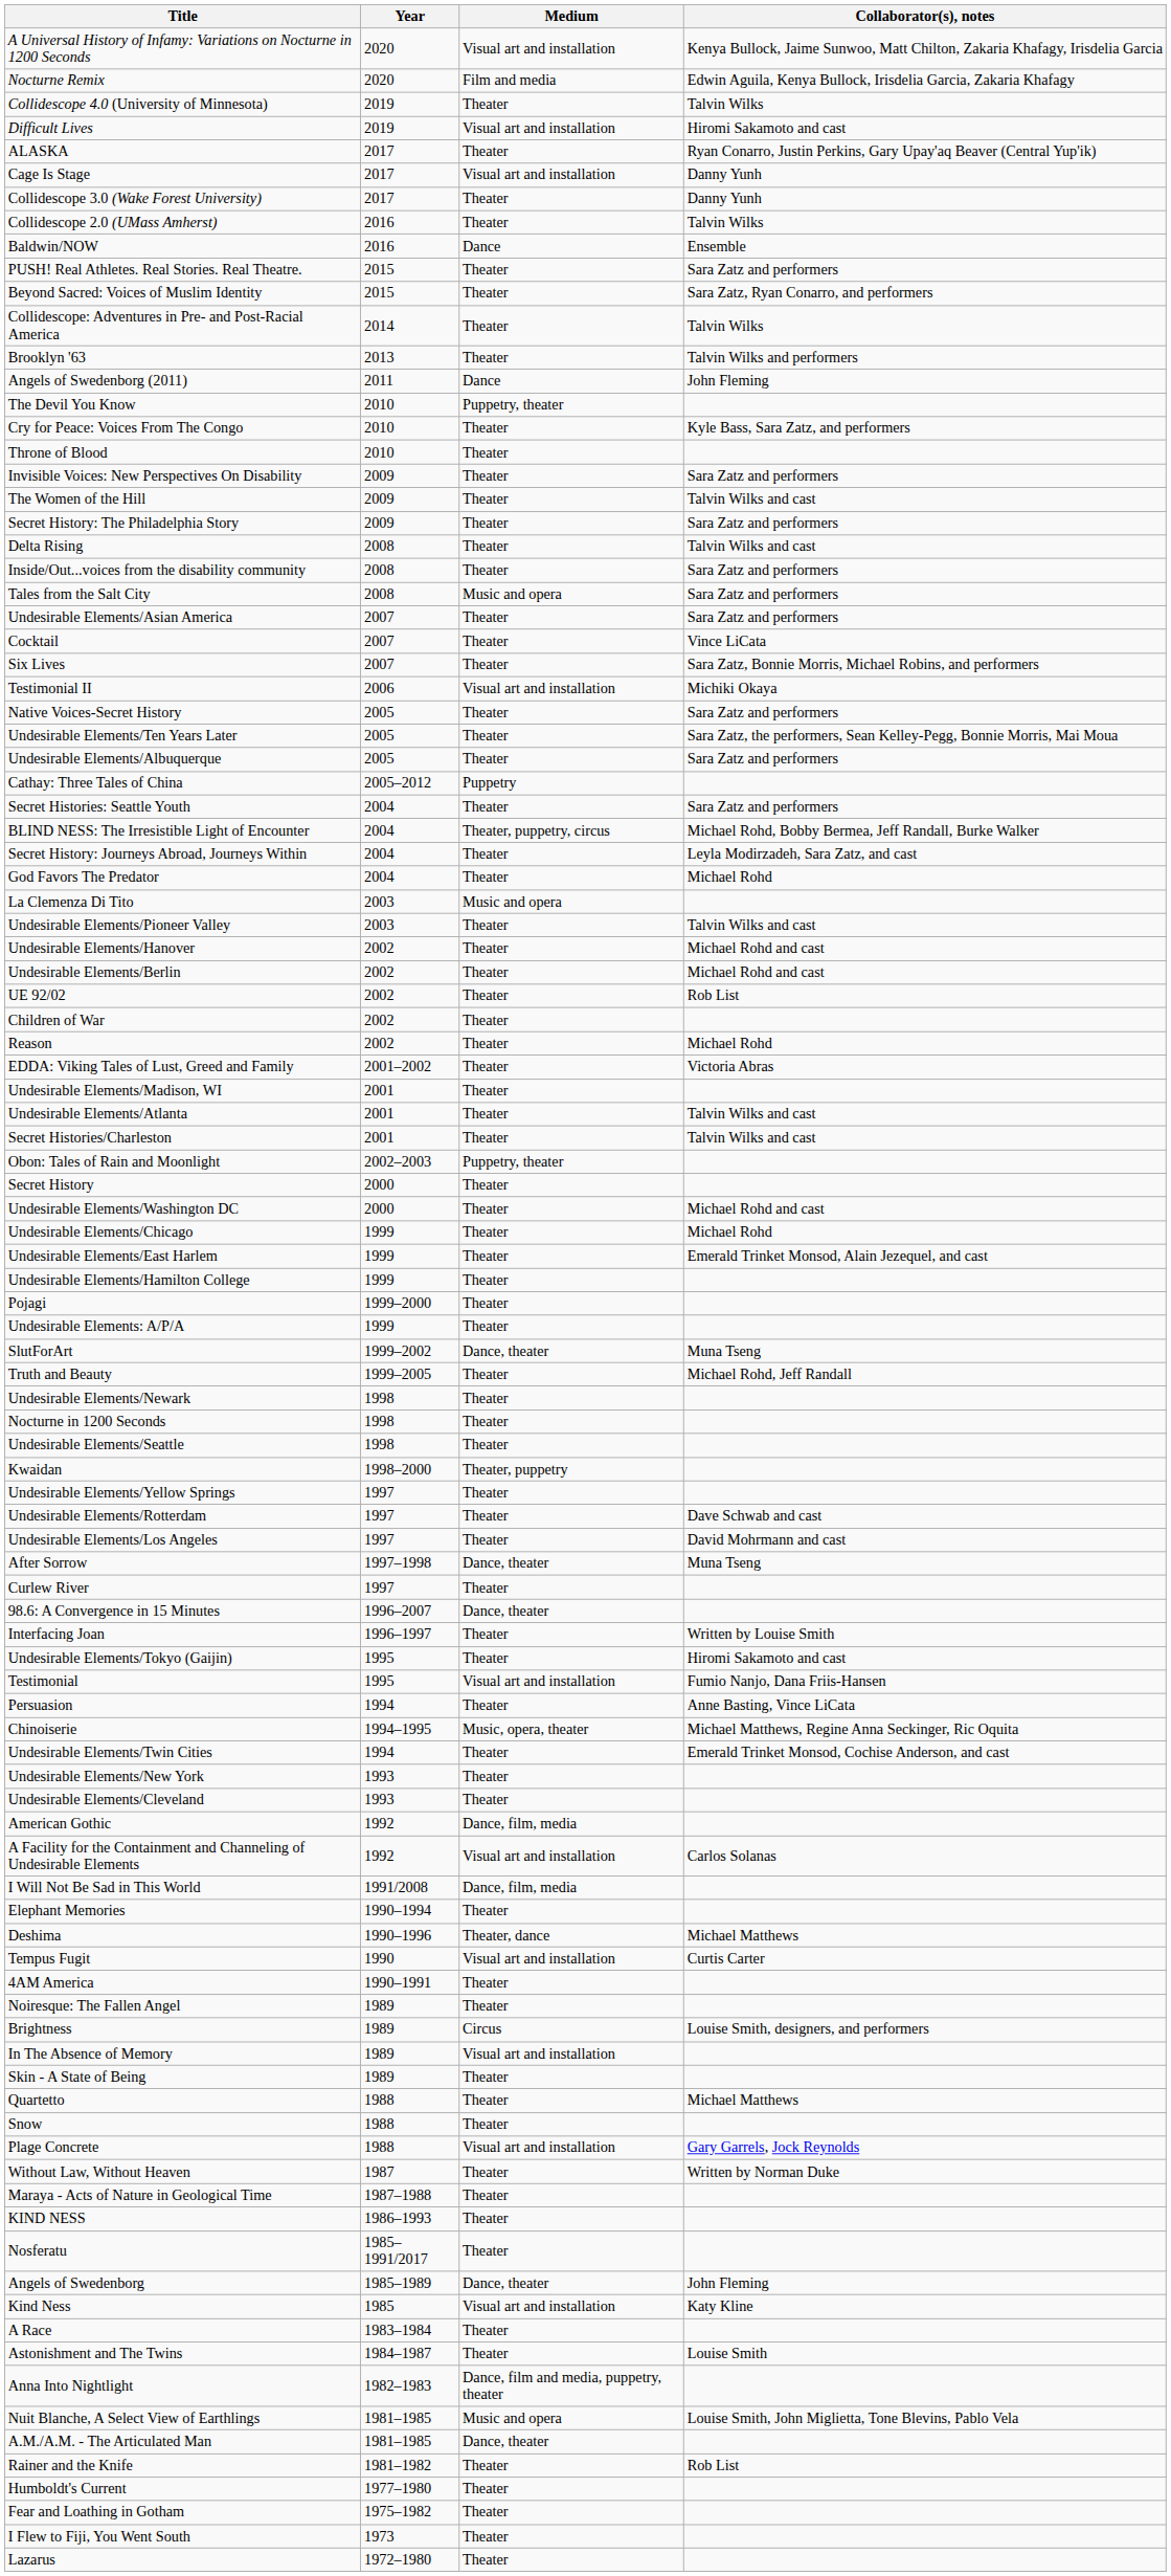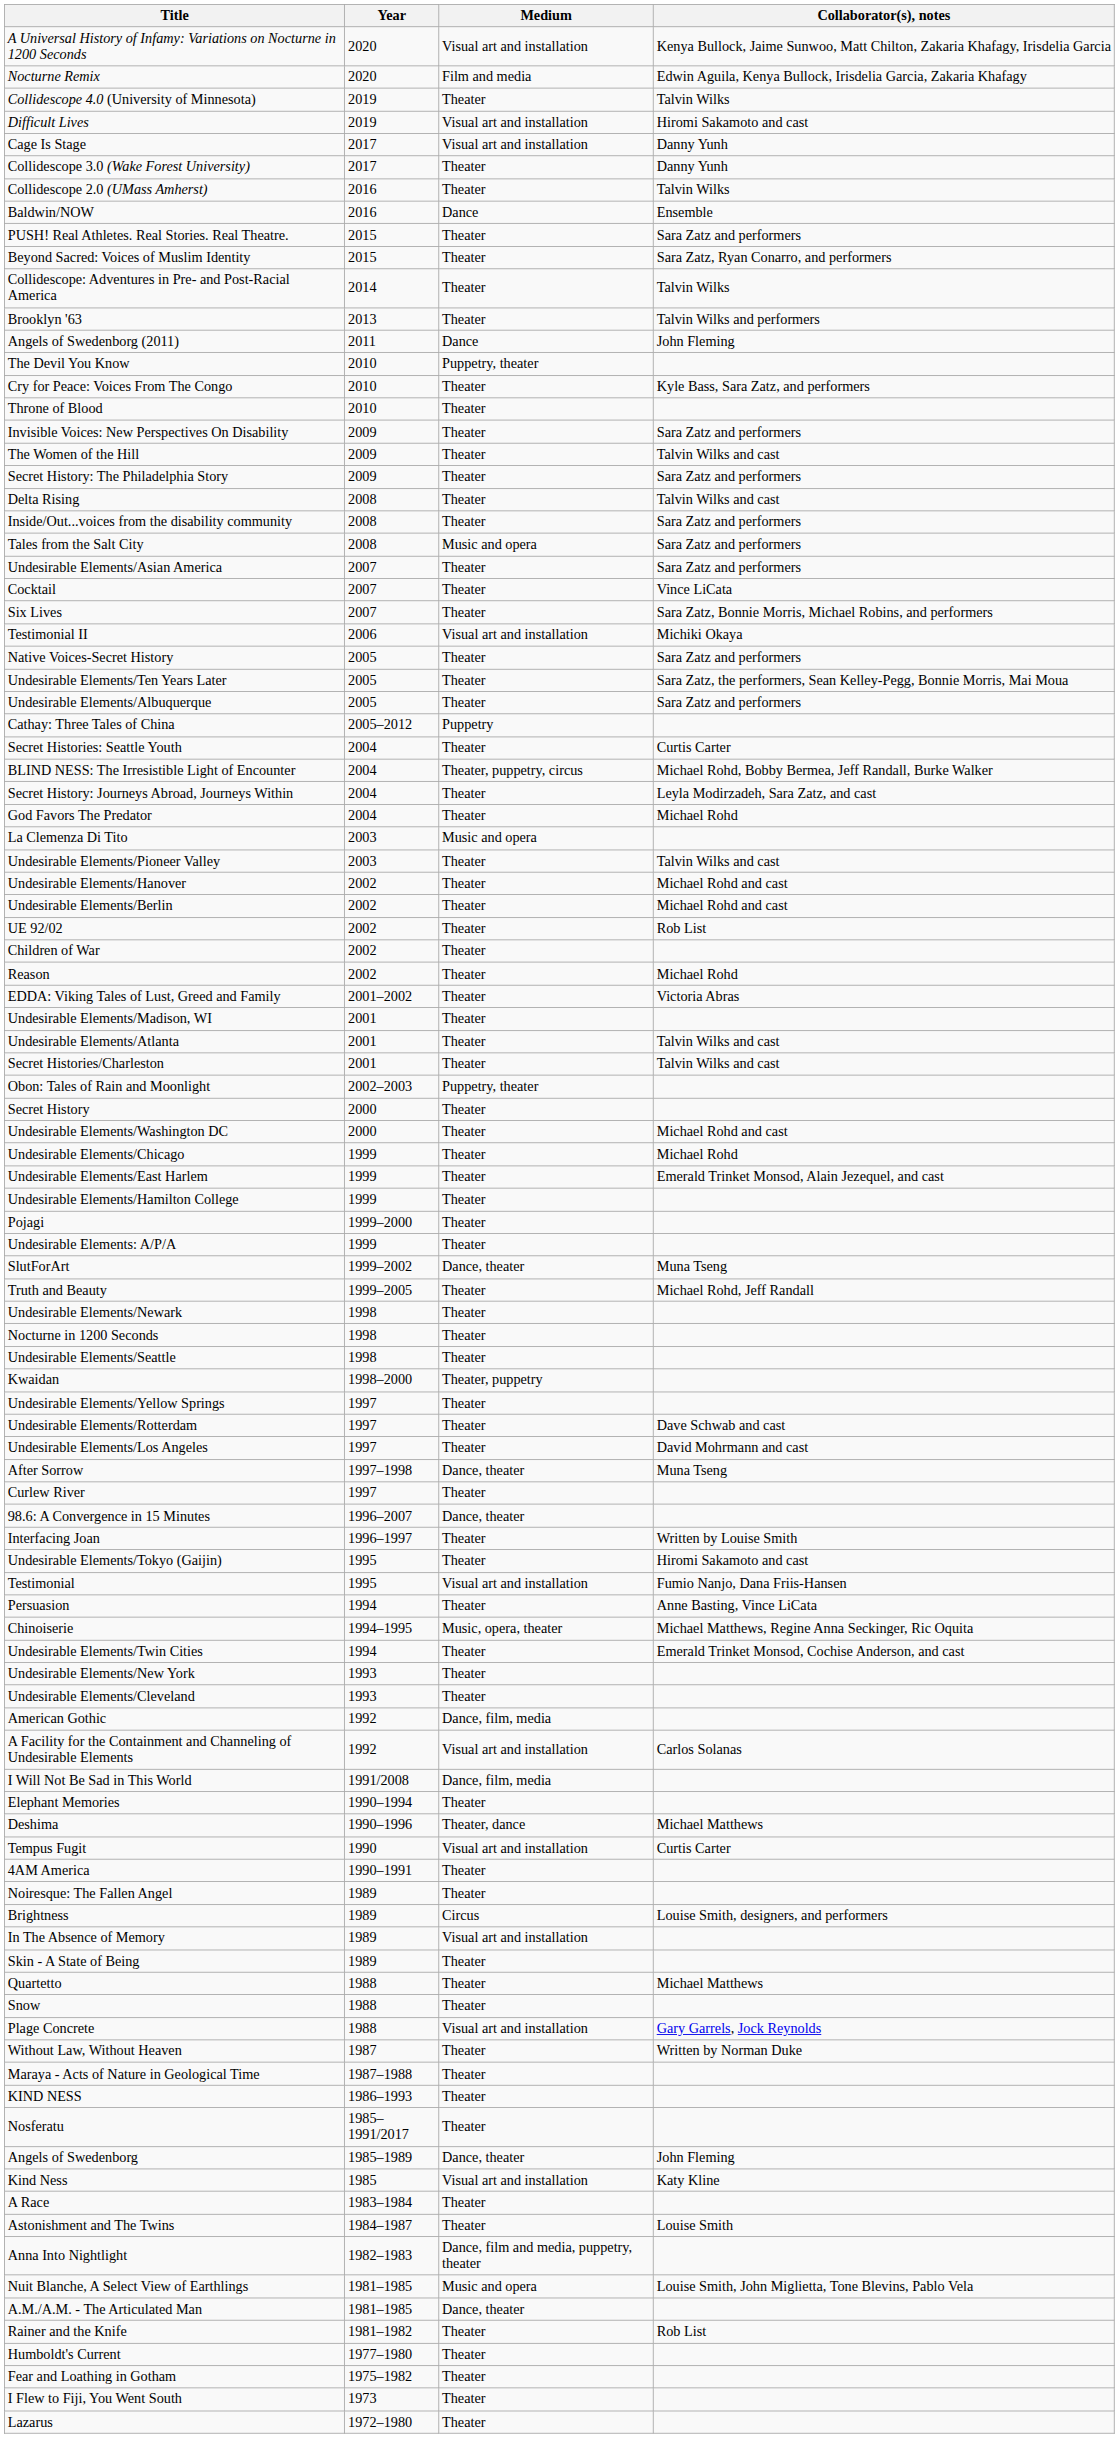 <table class="wikitable sortable">
 <tr>
 <th>Title</th>
 <th>Year</th>
 <th>Medium</th>
 <th>Collaborator(s), notes</th>
 </tr>
 <tr>
 <td><em>A Universal History of Infamy: Variations on Nocturne in 1200 Seconds</em></td>
 <td>2020</td>
 <td style="white-space: nowrap;">Visual art and installation</td>
 <td style="white-space: nowrap;">Kenya Bullock, Jaime Sunwoo, Matt Chilton, Zakaria Khafagy, Irisdelia Garcia</td>
 </tr>
 <tr>
 <td><em>Nocturne Remix</em></td>
 <td>2020</td>
 <td>Film and media</td>
 <td>Edwin Aguila, Kenya Bullock, Irisdelia Garcia, Zakaria Khafagy</td>
 </tr>
 <tr>
 <td><em>Collidescope 4.0</em> (University of Minnesota)</td>
 <td>2019</td>
 <td>Theater</td>
 <td>Talvin Wilks</td>
 </tr>
 <tr>
 <td><em>Difficult Lives</em></td>
 <td>2019</td>
 <td>Visual art and installation</td>
 <td>Hiromi Sakamoto and cast</td>
-</tr>
-<tr>
-<td>ALASKA<em></td>
-<td>2017</td>
-<td>Theater</td>
-<td>Ryan Conarro, Justin Perkins, Gary Upay'aq Beaver (Central Yup'ik)</td>
 </tr>
 <tr>
 <td></em>Cage Is Stage<em></td>
 <td>2017</td>
 <td>Visual art and installation</td>
 <td>Danny Yunh</td>
 </tr>
 <tr>
 <td></em>Collidescope 3.0<em> (Wake Forest University)</td>
 <td>2017</td>
 <td>Theater</td>
 <td>Danny Yunh</td>
 </tr>
 <tr>
 <td></em>Collidescope 2.0<em> (UMass Amherst)</td>
 <td>2016</td>
 <td>Theater</td>
 <td>Talvin Wilks</td>
 </tr>
 <tr>
 <td></em>Baldwin/NOW<em></td>
 <td>2016</td>
 <td>Dance</td>
 <td>Ensemble</td>
 </tr>
 <tr>
 <td></em>PUSH! Real Athletes. Real Stories. Real Theatre.<em></td>
 <td>2015</td>
 <td>Theater</td>
 <td>Sara Zatz and performers</td>
 </tr>
 <tr>
 <td></em>Beyond Sacred: Voices of Muslim Identity<em></td>
 <td>2015</td>
 <td>Theater</td>
 <td>Sara Zatz, Ryan Conarro, and performers</td>
 </tr>
 <tr>
 <td></em>Collidescope: Adventures in Pre- and Post-Racial America<em></td>
 <td>2014</td>
 <td>Theater</td>
 <td>Talvin Wilks</td>
 </tr>
 <tr>
 <td></em>Brooklyn '63<em></td>
 <td>2013</td>
 <td>Theater</td>
 <td>Talvin Wilks and performers</td>
 </tr>
 <tr>
 <td></em>Angels of Swedenborg (2011)<em></td>
 <td>2011</td>
 <td>Dance</td>
 <td>John Fleming</td>
 </tr>
 <tr>
 <td></em>The Devil You Know<em></td>
 <td>2010</td>
 <td>Puppetry, theater</td>
 <td></td>
 </tr>
 <tr>
 <td></em>Cry for Peace: Voices From The Congo<em></td>
 <td>2010</td>
 <td>Theater</td>
 <td>Kyle Bass, Sara Zatz, and performers</td>
 </tr>
 <tr>
 <td></em>Throne of Blood<em></td>
 <td>2010</td>
 <td>Theater</td>
 <td></td>
 </tr>
 <tr>
 <td></em>Invisible Voices: New Perspectives On Disability<em></td>
 <td>2009</td>
 <td>Theater</td>
 <td>Sara Zatz and performers</td>
 </tr>
 <tr>
 <td></em>The Women of the Hill<em></td>
 <td>2009</td>
 <td>Theater</td>
 <td>Talvin Wilks and cast</td>
 </tr>
 <tr>
 <td></em>Secret History: The Philadelphia Story<em></td>
 <td>2009</td>
 <td>Theater</td>
 <td>Sara Zatz and performers</td>
 </tr>
 <tr>
 <td></em>Delta Rising<em></td>
 <td>2008</td>
 <td>Theater</td>
 <td>Talvin Wilks and cast</td>
 </tr>
 <tr>
 <td></em>Inside/Out...voices from the disability community<em></td>
 <td>2008</td>
 <td>Theater</td>
 <td>Sara Zatz and performers</td>
 </tr>
 <tr>
 <td></em>Tales from the Salt City<em></td>
 <td>2008</td>
 <td>Music and opera</td>
 <td>Sara Zatz and performers</td>
 </tr>
 <tr>
 <td></em>Undesirable Elements/Asian America<em></td>
 <td>2007</td>
 <td>Theater</td>
 <td>Sara Zatz and performers</td>
 </tr>
 <tr>
 <td></em>Cocktail<em></td>
 <td>2007</td>
 <td>Theater</td>
 <td>Vince LiCata</td>
 </tr>
 <tr>
 <td></em>Six Lives<em></td>
 <td>2007</td>
 <td>Theater</td>
 <td>Sara Zatz, Bonnie Morris, Michael Robins, and performers</td>
 </tr>
 <tr>
 <td></em>Testimonial II<em></td>
 <td>2006</td>
 <td>Visual art and installation</td>
 <td>Michiki Okaya</td>
 </tr>
 <tr>
 <td></em>Native Voices-Secret History<em></td>
 <td>2005</td>
 <td>Theater</td>
 <td>Sara Zatz and performers</td>
 </tr>
 <tr>
 <td></em>Undesirable Elements/Ten Years Later<em></td>
 <td>2005</td>
 <td>Theater</td>
 <td>Sara Zatz, the performers, Sean Kelley-Pegg, Bonnie Morris, Mai Moua</td>
 </tr>
 <tr>
 <td></em>Undesirable Elements/Albuquerque<em></td>
 <td>2005</td>
 <td>Theater</td>
 <td>Sara Zatz and performers</td>
 </tr>
 <tr>
 <td></em>Cathay: Three Tales of China<em></td>
 <td style="white-space: nowrap;">2005–2012</td>
 <td>Puppetry</td>
 <td></td>
 </tr>
 <tr>
 <td></em>Secret Histories: Seattle Youth<em></td>
 <td>2004</td>
 <td>Theater</td>
-<td>Sara Zatz and performers</td>
+<td>Curtis Carter</td>
 </tr>
 <tr>
 <td></em>BLIND NESS: The Irresistible Light of Encounter<em></td>
 <td>2004</td>
 <td>Theater, puppetry, circus</td>
 <td>Michael Rohd, Bobby Bermea, Jeff Randall, Burke Walker</td>
 </tr>
 <tr>
 <td></em>Secret History: Journeys Abroad, Journeys Within<em></td>
 <td>2004</td>
 <td>Theater</td>
 <td>Leyla Modirzadeh, Sara Zatz, and cast</td>
 </tr>
 <tr>
 <td></em>God Favors The Predator<em></td>
 <td>2004</td>
 <td>Theater</td>
 <td>Michael Rohd</td>
 </tr>
 <tr>
 <td></em>La Clemenza Di Tito<em></td>
 <td>2003</td>
 <td>Music and opera</td>
 <td></td>
 </tr>
 <tr>
 <td></em>Undesirable Elements/Pioneer Valley<em></td>
 <td>2003</td>
 <td>Theater</td>
 <td>Talvin Wilks and cast</td>
 </tr>
 <tr>
 <td></em>Undesirable Elements/Hanover<em></td>
 <td>2002</td>
 <td>Theater</td>
 <td>Michael Rohd and cast</td>
 </tr>
 <tr>
 <td></em>Undesirable Elements/Berlin<em></td>
 <td>2002</td>
 <td>Theater</td>
 <td>Michael Rohd and cast</td>
 </tr>
 <tr>
 <td></em> UE 92/02<em></td>
 <td>2002</td>
 <td>Theater</td>
 <td>Rob List</td>
 </tr>
 <tr>
 <td></em>Children of War<em></td>
 <td>2002</td>
 <td>Theater</td>
 <td></td>
 </tr>
 <tr>
 <td></em>Reason<em></td>
 <td>2002</td>
 <td>Theater</td>
 <td>Michael Rohd</td>
 </tr>
 <tr>
 <td></em>EDDA: Viking Tales of Lust, Greed and Family<em></td>
 <td>2001–2002</td>
 <td>Theater</td>
 <td>Victoria Abras</td>
 </tr>
 <tr>
 <td></em>Undesirable Elements/Madison, WI<em></td>
 <td>2001</td>
 <td>Theater</td>
 <td></td>
 </tr>
 <tr>
 <td></em>Undesirable Elements/Atlanta<em></td>
 <td>2001</td>
 <td>Theater</td>
 <td>Talvin Wilks and cast</td>
 </tr>
 <tr>
 <td></em>Secret Histories/Charleston<em></td>
 <td>2001</td>
 <td>Theater</td>
 <td>Talvin Wilks and cast</td>
 </tr>
 <tr>
 <td></em>Obon: Tales of Rain and Moonlight<em></td>
 <td>2002–2003</td>
 <td>Puppetry, theater</td>
 <td></td>
 </tr>
 <tr>
 <td></em>Secret History<em></td>
 <td>2000</td>
 <td>Theater</td>
 <td></td>
 </tr>
 <tr>
 <td></em>Undesirable Elements/Washington DC<em></td>
 <td>2000</td>
 <td>Theater</td>
 <td>Michael Rohd and cast</td>
 </tr>
 <tr>
 <td></em>Undesirable Elements/Chicago<em></td>
 <td>1999</td>
 <td>Theater</td>
 <td>Michael Rohd</td>
 </tr>
 <tr>
 <td></em>Undesirable Elements/East Harlem<em></td>
 <td>1999</td>
 <td>Theater</td>
 <td>Emerald Trinket Monsod, Alain Jezequel, and cast</td>
 </tr>
 <tr>
 <td></em>Undesirable Elements/Hamilton College<em></td>
 <td>1999</td>
 <td>Theater</td>
 <td></td>
 </tr>
 <tr>
 <td></em>Pojagi<em></td>
 <td>1999–2000</td>
 <td>Theater</td>
 <td></td>
 </tr>
 <tr>
 <td></em>Undesirable Elements: A/P/A<em></td>
 <td>1999</td>
 <td>Theater</td>
 <td></td>
 </tr>
 <tr>
 <td></em>SlutForArt<em></td>
 <td>1999–2002</td>
 <td>Dance, theater</td>
 <td>Muna Tseng</td>
 </tr>
 <tr>
 <td></em>Truth and Beauty<em></td>
 <td>1999–2005</td>
 <td>Theater</td>
 <td>Michael Rohd, Jeff Randall</td>
 </tr>
 <tr>
 <td></em>Undesirable Elements/Newark<em></td>
 <td>1998</td>
 <td>Theater</td>
 <td></td>
 </tr>
 <tr>
 <td></em>Nocturne in 1200 Seconds<em></td>
 <td>1998</td>
 <td>Theater</td>
 <td></td>
 </tr>
 <tr>
 <td></em>Undesirable Elements/Seattle<em></td>
 <td>1998</td>
 <td>Theater</td>
 <td></td>
 </tr>
 <tr>
 <td></em>Kwaidan<em></td>
 <td>1998–2000</td>
 <td>Theater, puppetry</td>
 <td></td>
 </tr>
 <tr>
 <td></em>Undesirable Elements/Yellow Springs<em></td>
 <td>1997</td>
 <td>Theater</td>
 <td></td>
 </tr>
 <tr>
 <td></em>Undesirable Elements/Rotterdam<em></td>
 <td>1997</td>
 <td>Theater</td>
 <td>Dave Schwab and cast</td>
 </tr>
 <tr>
 <td></em>Undesirable Elements/Los Angeles<em></td>
 <td>1997</td>
 <td>Theater</td>
 <td>David Mohrmann and cast</td>
 </tr>
 <tr>
 <td></em>After Sorrow<em></td>
 <td>1997–1998</td>
 <td>Dance, theater</td>
 <td>Muna Tseng</td>
 </tr>
 <tr>
 <td></em>Curlew River<em></td>
 <td>1997</td>
 <td>Theater</td>
 <td></td>
 </tr>
 <tr>
 <td></em>98.6: A Convergence in 15 Minutes<em></td>
 <td>1996–2007</td>
 <td>Dance, theater</td>
 <td></td>
 </tr>
 <tr>
 <td></em>Interfacing Joan<em></td>
 <td>1996–1997</td>
 <td>Theater</td>
 <td>Written by Louise Smith</td>
 </tr>
 <tr>
 <td></em>Undesirable Elements/Tokyo (Gaijin)<em></td>
 <td>1995</td>
 <td>Theater</td>
 <td>Hiromi Sakamoto and cast</td>
 </tr>
 <tr>
 <td></em>Testimonial<em></td>
 <td>1995</td>
 <td>Visual art and installation</td>
 <td>Fumio Nanjo, Dana Friis-Hansen</td>
 </tr>
 <tr>
 <td></em>Persuasion<em></td>
 <td>1994</td>
 <td>Theater</td>
 <td>Anne Basting, Vince LiCata</td>
 </tr>
 <tr>
 <td></em>Chinoiserie<em></td>
 <td>1994–1995</td>
 <td>Music, opera, theater</td>
 <td>Michael Matthews, Regine Anna Seckinger, Ric Oquita</td>
 </tr>
 <tr>
 <td></em>Undesirable Elements/Twin Cities<em></td>
 <td>1994</td>
 <td>Theater</td>
 <td>Emerald Trinket Monsod, Cochise Anderson, and cast</td>
 </tr>
 <tr>
 <td></em>Undesirable Elements/New York<em></td>
 <td>1993</td>
 <td>Theater</td>
 <td></td>
 </tr>
 <tr>
 <td></em>Undesirable Elements/Cleveland<em></td>
 <td>1993</td>
 <td>Theater</td>
 <td></td>
 </tr>
 <tr>
 <td></em>American Gothic<em></td>
 <td>1992</td>
 <td>Dance, film, media</td>
 <td></td>
 </tr>
 <tr>
 <td></em>A Facility for the Containment and Channeling of Undesirable Elements<em></td>
 <td>1992</td>
 <td>Visual art and installation</td>
 <td>Carlos Solanas</td>
 </tr>
 <tr>
 <td></em>I Will Not Be Sad in This World<em></td>
 <td>1991/2008</td>
 <td>Dance, film, media</td>
 <td></td>
 </tr>
 <tr>
 <td></em>Elephant Memories<em></td>
 <td>1990–1994</td>
 <td>Theater</td>
 <td></td>
 </tr>
 <tr>
 <td></em>Deshima<em></td>
 <td>1990–1996</td>
 <td>Theater, dance</td>
 <td>Michael Matthews</td>
 </tr>
 <tr>
 <td></em>Tempus Fugit<em></td>
 <td>1990</td>
 <td>Visual art and installation</td>
 <td>Curtis Carter</td>
 </tr>
 <tr>
 <td></em>4AM America<em></td>
 <td>1990–1991</td>
 <td>Theater</td>
 <td></td>
 </tr>
 <tr>
 <td></em>Noiresque: The Fallen Angel<em></td>
 <td>1989</td>
 <td>Theater</td>
 <td></td>
 </tr>
 <tr>
 <td></em>Brightness<em></td>
 <td>1989</td>
 <td>Circus</td>
 <td>Louise Smith, designers, and performers</td>
 </tr>
 <tr>
 <td></em>In The Absence of Memory<em></td>
 <td>1989</td>
 <td>Visual art and installation</td>
 <td></td>
 </tr>
 <tr>
 <td></em>Skin - A State of Being<em></td>
 <td>1989</td>
 <td>Theater</td>
 <td></td>
 </tr>
 <tr>
 <td></em>Quartetto<em></td>
 <td>1988</td>
 <td>Theater</td>
 <td>Michael Matthews</td>
 </tr>
 <tr>
 <td></em>Snow<em></td>
 <td>1988</td>
 <td>Theater</td>
 <td></td>
 </tr>
 <tr>
 <td></em>Plage Concrete<em></td>
 <td>1988</td>
 <td>Visual art and installation</td>
 <td><a href='#'>Gary Garrels</a>, <a href='#'>Jock Reynolds</a></td>
 </tr>
 <tr>
 <td></em>Without Law, Without Heaven<em></td>
 <td>1987</td>
 <td>Theater</td>
 <td>Written by Norman Duke</td>
 </tr>
 <tr>
 <td></em>Maraya - Acts of Nature in Geological Time<em></td>
 <td>1987–1988</td>
 <td>Theater</td>
 <td></td>
 </tr>
 <tr>
 <td></em>KIND NESS<em></td>
 <td>1986–1993</td>
 <td>Theater</td>
 <td></td>
 </tr>
 <tr>
 <td></em>Nosferatu<em></td>
 <td>1985–1991/2017</td>
 <td>Theater</td>
 <td></td>
 </tr>
 <tr>
 <td></em>Angels of Swedenborg<em></td>
 <td>1985–1989</td>
 <td>Dance, theater</td>
 <td>John Fleming</td>
 </tr>
 <tr>
 <td></em>Kind Ness<em></td>
 <td>1985</td>
 <td>Visual art and installation</td>
 <td>Katy Kline</td>
 </tr>
 <tr>
 <td></em>A Race<em></td>
 <td>1983–1984</td>
 <td>Theater</td>
 <td></td>
 </tr>
 <tr>
 <td></em>Astonishment and The Twins<em></td>
 <td>1984–1987</td>
 <td>Theater</td>
 <td>Louise Smith</td>
 </tr>
 <tr>
 <td></em>Anna Into Nightlight<em></td>
 <td>1982–1983</td>
 <td>Dance, film and media, puppetry, theater</td>
 <td></td>
 </tr>
 <tr>
 <td></em>Nuit Blanche, A Select View of Earthlings<em></td>
 <td>1981–1985</td>
 <td>Music and opera</td>
 <td>Louise Smith, John Miglietta, Tone Blevins, Pablo Vela</td>
 </tr>
 <tr>
 <td></em>A.M./A.M. - The Articulated Man<em></td>
 <td>1981–1985</td>
 <td>Dance, theater</td>
 <td></td>
 </tr>
 <tr>
 <td></em>Rainer and the Knife<em></td>
 <td>1981–1982</td>
 <td>Theater</td>
 <td>Rob List</td>
 </tr>
 <tr>
 <td></em>Humboldt's Current<em></td>
 <td>1977–1980</td>
 <td>Theater</td>
 <td></td>
 </tr>
 <tr>
 <td></em>Fear and Loathing in Gotham<em></td>
 <td>1975–1982</td>
 <td>Theater</td>
 <td></td>
 </tr>
 <tr>
 <td></em>I Flew to Fiji, You Went South<em></td>
 <td>1973</td>
 <td>Theater</td>
 <td></td>
 </tr>
 <tr>
 <td></em>Lazarus<em></td>
 <td>1972–1980</td>
 <td>Theater</td>
 <td></td>
 </tr>
 </table>
